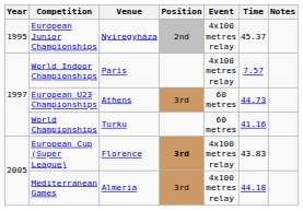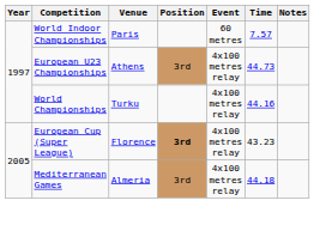 <table class="wikitable" width=60% style="font-size:90%; text-align:center;">
 <tr>
 <th>Year</th>
 <th>Competition</th>
 <th>Venue</th>
 <th>Position</th>
 <th>Event</th>
 <th>Time</th>
 <th>Notes</th>
 </tr>
 <tr>
-<td>1995</td>
-<td align=left><a href='#'>European Junior Championships</a></td>
-<td align=left> <a href='#'>Nyíregyháza</a></td>
-<td bgcolor=silver>2nd</td>
-<td>4x100 metres relay</td>
-<td>45.37</td>
-<td></td>
-</tr>
-<tr>
 <td rowspan=3>1997</td>
 <td align=left><a href='#'>World Indoor Championships</a></td>
 <td align=left> <a href='#'>Paris</a></td>
 <td></td>
-<td>4x100 metres relay</td>
+<td>60 metres</td>
 <td><a href='#'>7.57</a></td>
 <td></td>
 </tr>
 <tr>
 <td align=left><a href='#'>European U23 Championships</a></td>
 <td align=left> <a href='#'>Athens</a></td>
 <td bgcolor=cc9966>3rd</td>
-<td>60 metres</td>
+<td>4x100 metres relay</td>
 <td><a href='#'>44.73</a></td>
 <td></td>
 </tr>
 <tr>
 <td align=left><a href='#'>World Championships</a></td>
 <td align=left> <a href='#'>Turku</a></td>
 <td></td>
-<td>60 metres</td>
-<td><a href='#'>41.16</a></td>
+<td>4x100 metres relay</td>
+<td><a href='#'>44.16</a></td>
 <td></td>
 </tr>
 <tr>
 <td rowspan=2>2005</td>
 <td align=left><a href='#'>European Cup (Super League)</a></td>
 <td align=left> <a href='#'>Florence</a></td>
 <td bgcolor=cc9966><strong>3rd</strong></td>
 <td>4x100 metres relay</td>
-<td>43.83</td>
+<td>43.23</td>
 <td></td>
 </tr>
 <tr>
 <td align=left><a href='#'>Mediterranean Games</a></td>
 <td align=left> <a href='#'>Almeria</a></td>
 <td bgcolor=cc9966>3rd</td>
 <td>4x100 metres relay</td>
 <td><a href='#'>44.18</a></td>
 <td></td>
 </tr>
 </table>
